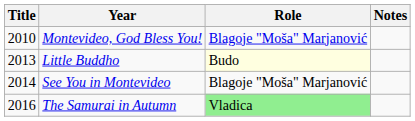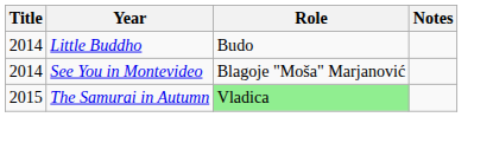 <table class="wikitable sortable">
 <tr>
 <th>Title</th>
 <th>Year</th>
 <th>Role</th>
 <th>Notes</th>
 </tr>
 <tr>
-<td>2010</td>
-<td><em><a href='#'>Montevideo, God Bless You!</a></em></td>
-<td><a href='#'>Blagoje "Moša" Marjanović</a></td>
-<td></td>
-</tr>
-<tr>
-<td>2013</td>
+<td>2014</td>
 <td><em><a href='#'>Little Buddho</a></em></td>
-<td style="background: lightyellow;">Budo</td>
+<td>Budo</td>
 <td></td>
 </tr>
 <tr>
 <td>2014</td>
 <td><em><a href='#'>See You in Montevideo</a></em></td>
 <td>Blagoje "Moša" Marjanović</td>
 <td></td>
 </tr>
 <tr>
-<td>2016</td>
+<td>2015</td>
 <td><em><a href='#'>The Samurai in Autumn</a></em></td>
 <td style="background: lightgreen;">Vladica</td>
 <td></td>
 </tr>
 </table>
